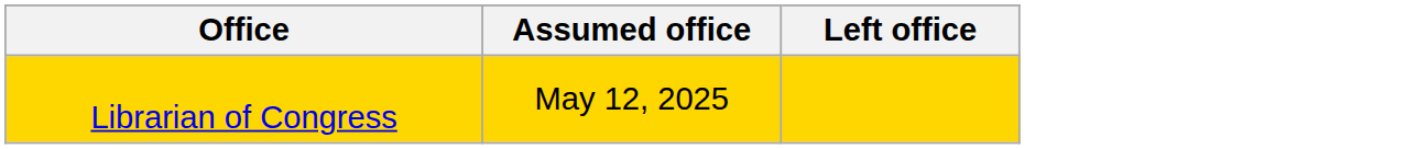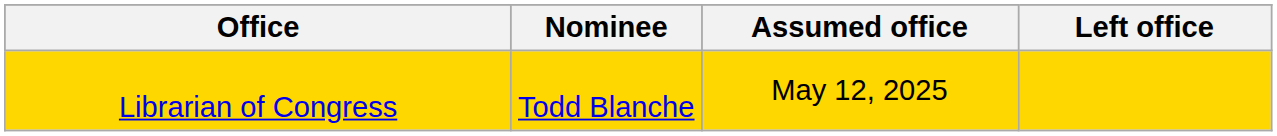 <table class="wikitable sortable" style="text-align:center">
 <tr>
 <th style="width:40%;">Office</th>
+<th style="width:15%;">Nominee</th>
 <th style="width:25%;" data-sort-="" type="date">Assumed office</th>
 <th style="width:20%;" data-sort-="" type="date">Left office</th>
 </tr>
 <tr style="background:gold">
 <td><br><a href='#'>Librarian of Congress</a></td>
+<td><br><a href='#'>Todd Blanche</a></td>
 <td>May 12, 2025</td>
 <td></td>
 </tr>
 </table>
